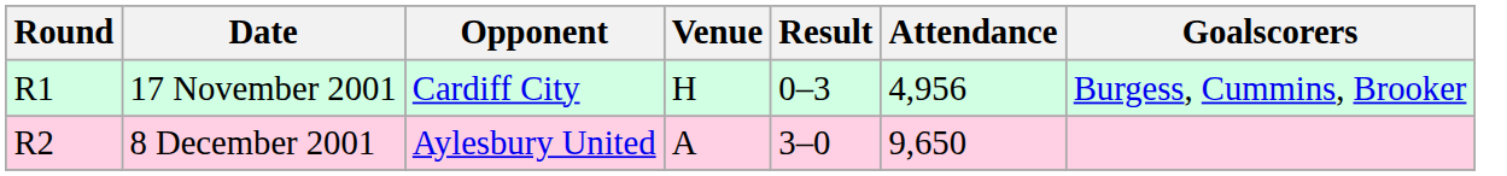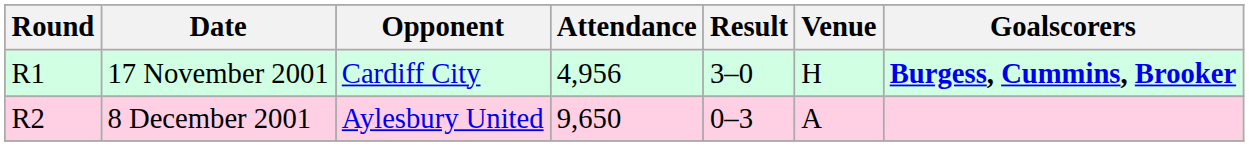 <table class="wikitable">
 <tr>
 <th>Round</th>
 <th>Date</th>
 <th>Opponent</th>
+<th>Attendance</th>
+<th>Result</th>
 <th>Venue</th>
-<th>Result</th>
-<th>Attendance</th>
 <th>Goalscorers</th>
 </tr>
 <tr style="background-color: #d0ffe3;">
 <td>R1</td>
 <td>17 November 2001</td>
 <td><a href='#'>Cardiff City</a></td>
+<td>4,956</td>
+<td>3–0</td>
 <td>H</td>
-<td>0–3</td>
-<td>4,956</td>
-<td><a href='#'>Burgess</a>, <a href='#'>Cummins</a>, <a href='#'>Brooker</a></td>
+<td><strong><a href='#'>Burgess</a>, <a href='#'>Cummins</a>, <a href='#'>Brooker</a></strong></td>
 </tr>
 <tr style="background-color: #ffd0e3;">
 <td>R2</td>
 <td>8 December 2001</td>
 <td><a href='#'>Aylesbury United</a></td>
+<td>9,650</td>
+<td>0–3</td>
 <td>A</td>
-<td>3–0</td>
-<td>9,650</td>
 <td></td>
 </tr>
 </table>
